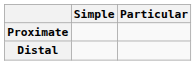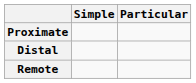 <table class="wikitable">
 <tr>
 <th></th>
 <th>Simple</th>
 <th>Particular</th>
 </tr>
 <tr>
 <th>Proximate</th>
 <td></td>
 <td></td>
 </tr>
 <tr>
 <th>Distal</th>
 <td></td>
 <td></td>
 </tr>
+<tr>
+<th>Remote</th>
+<td></td>
+<td></td>
+</tr>
 </table>
